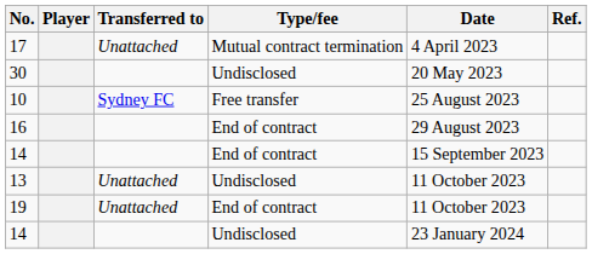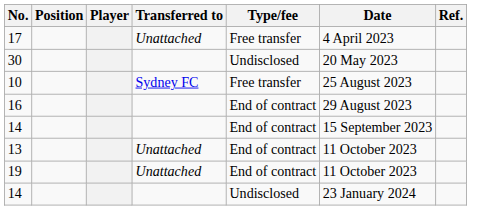 <table class="wikitable plainrowheaders sortable" style="text-align:center; text-align:left">
 <tr>
 <th scope="col">No.</th>
+<th scope="col">Position</th>
 <th scope="col">Player</th>
 <th scope="col">Transferred to</th>
 <th scope="col">Type/fee</th>
 <th scope="col">Date</th>
 <th class="unsortable" scope="col">Ref.</th>
 </tr>
 <tr>
 <td>17</td>
+<td></td>
 <th scope="row"></th>
 <td><em>Unattached</em></td>
-<td>Mutual contract termination</td>
+<td>Free transfer</td>
 <td>4 April 2023</td>
 <td></td>
 </tr>
 <tr>
 <td>30</td>
+<td></td>
 <th scope="row"></th>
 <td></td>
 <td>Undisclosed</td>
 <td>20 May 2023</td>
 <td></td>
 </tr>
 <tr>
 <td>10</td>
+<td></td>
 <th scope="row"></th>
 <td><a href='#'>Sydney FC</a></td>
 <td>Free transfer</td>
 <td>25 August 2023</td>
 <td></td>
 </tr>
 <tr>
 <td>16</td>
+<td></td>
 <th scope="row"></th>
 <td></td>
 <td>End of contract</td>
 <td>29 August 2023</td>
 <td></td>
 </tr>
 <tr>
 <td>14</td>
+<td></td>
 <th scope="row"></th>
 <td></td>
 <td>End of contract</td>
 <td>15 September 2023</td>
 <td></td>
 </tr>
 <tr>
 <td>13</td>
+<td></td>
 <th scope="row"></th>
 <td><em>Unattached</em></td>
-<td>Undisclosed</td>
+<td>End of contract</td>
 <td>11 October 2023</td>
 <td></td>
 </tr>
 <tr>
 <td>19</td>
+<td></td>
 <th scope="row"></th>
 <td><em>Unattached</em></td>
 <td>End of contract</td>
 <td>11 October 2023</td>
 <td></td>
 </tr>
 <tr>
 <td>14</td>
+<td></td>
 <th scope="row"></th>
 <td></td>
 <td>Undisclosed</td>
 <td>23 January 2024</td>
 <td></td>
 </tr>
 </table>
